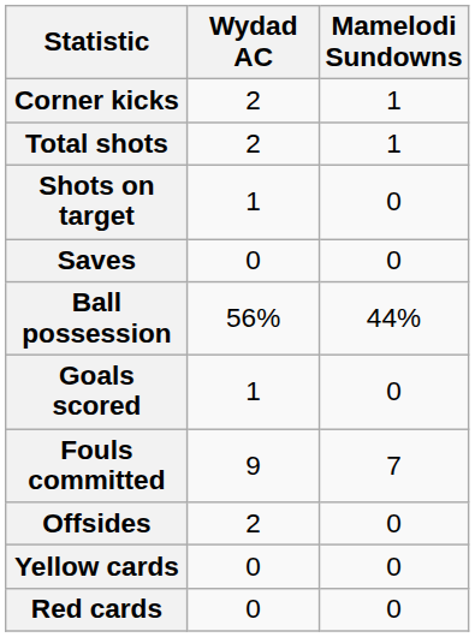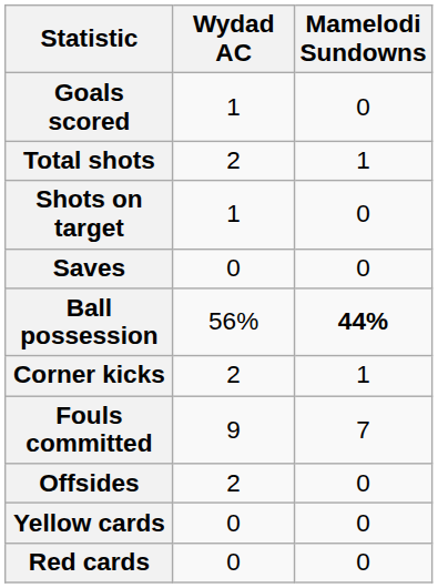 <table class="wikitable plainrowheaders" style="text-align:center">
 <tr>
 <th scope="col" style="width:100px">Statistic</th>
 <th scope="col" style="width:70px">Wydad AC</th>
 <th scope="col" style="width:70px">Mamelodi Sundowns</th>
 </tr>
 <tr>
-<th scope=row>Corner kicks</th>
-<td>2</td>
+<th scope=row>Goals scored</th>
 <td>1</td>
+<td>0</td>
 </tr>
 <tr>
 <th scope=row>Total shots</th>
 <td>2</td>
 <td>1</td>
 </tr>
 <tr>
 <th scope=row>Shots on target</th>
 <td>1</td>
 <td>0</td>
 </tr>
 <tr>
 <th scope=row>Saves</th>
 <td>0</td>
 <td>0</td>
 </tr>
 <tr>
 <th scope=row>Ball possession</th>
 <td>56%</td>
-<td>44%</td>
+<td><strong>44%</strong></td>
 </tr>
 <tr>
-<th scope=row>Goals scored</th>
+<th scope=row>Corner kicks</th>
+<td>2</td>
 <td>1</td>
-<td>0</td>
 </tr>
 <tr>
 <th scope=row>Fouls committed</th>
 <td>9</td>
 <td>7</td>
 </tr>
 <tr>
 <th scope=row>Offsides</th>
 <td>2</td>
 <td>0</td>
 </tr>
 <tr>
 <th scope=row>Yellow cards</th>
 <td>0</td>
 <td>0</td>
 </tr>
 <tr>
 <th scope=row>Red cards</th>
 <td>0</td>
 <td>0</td>
 </tr>
 </table>
